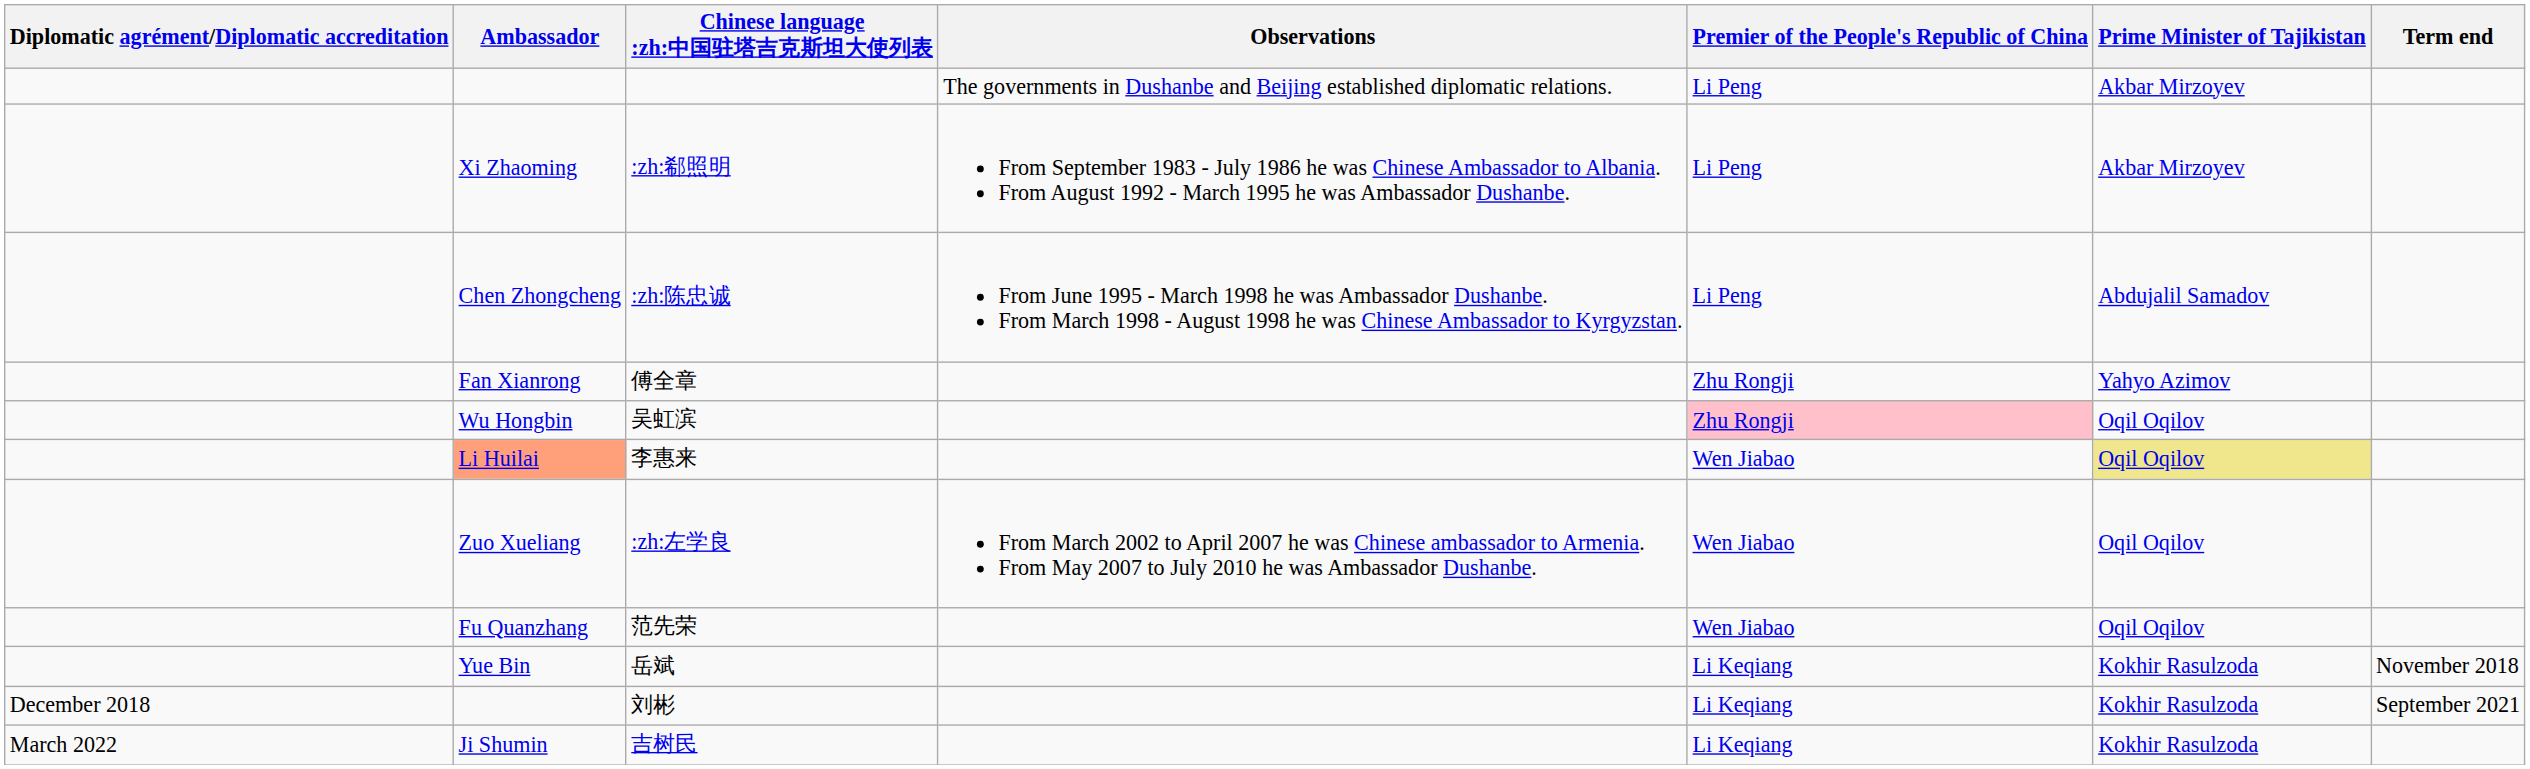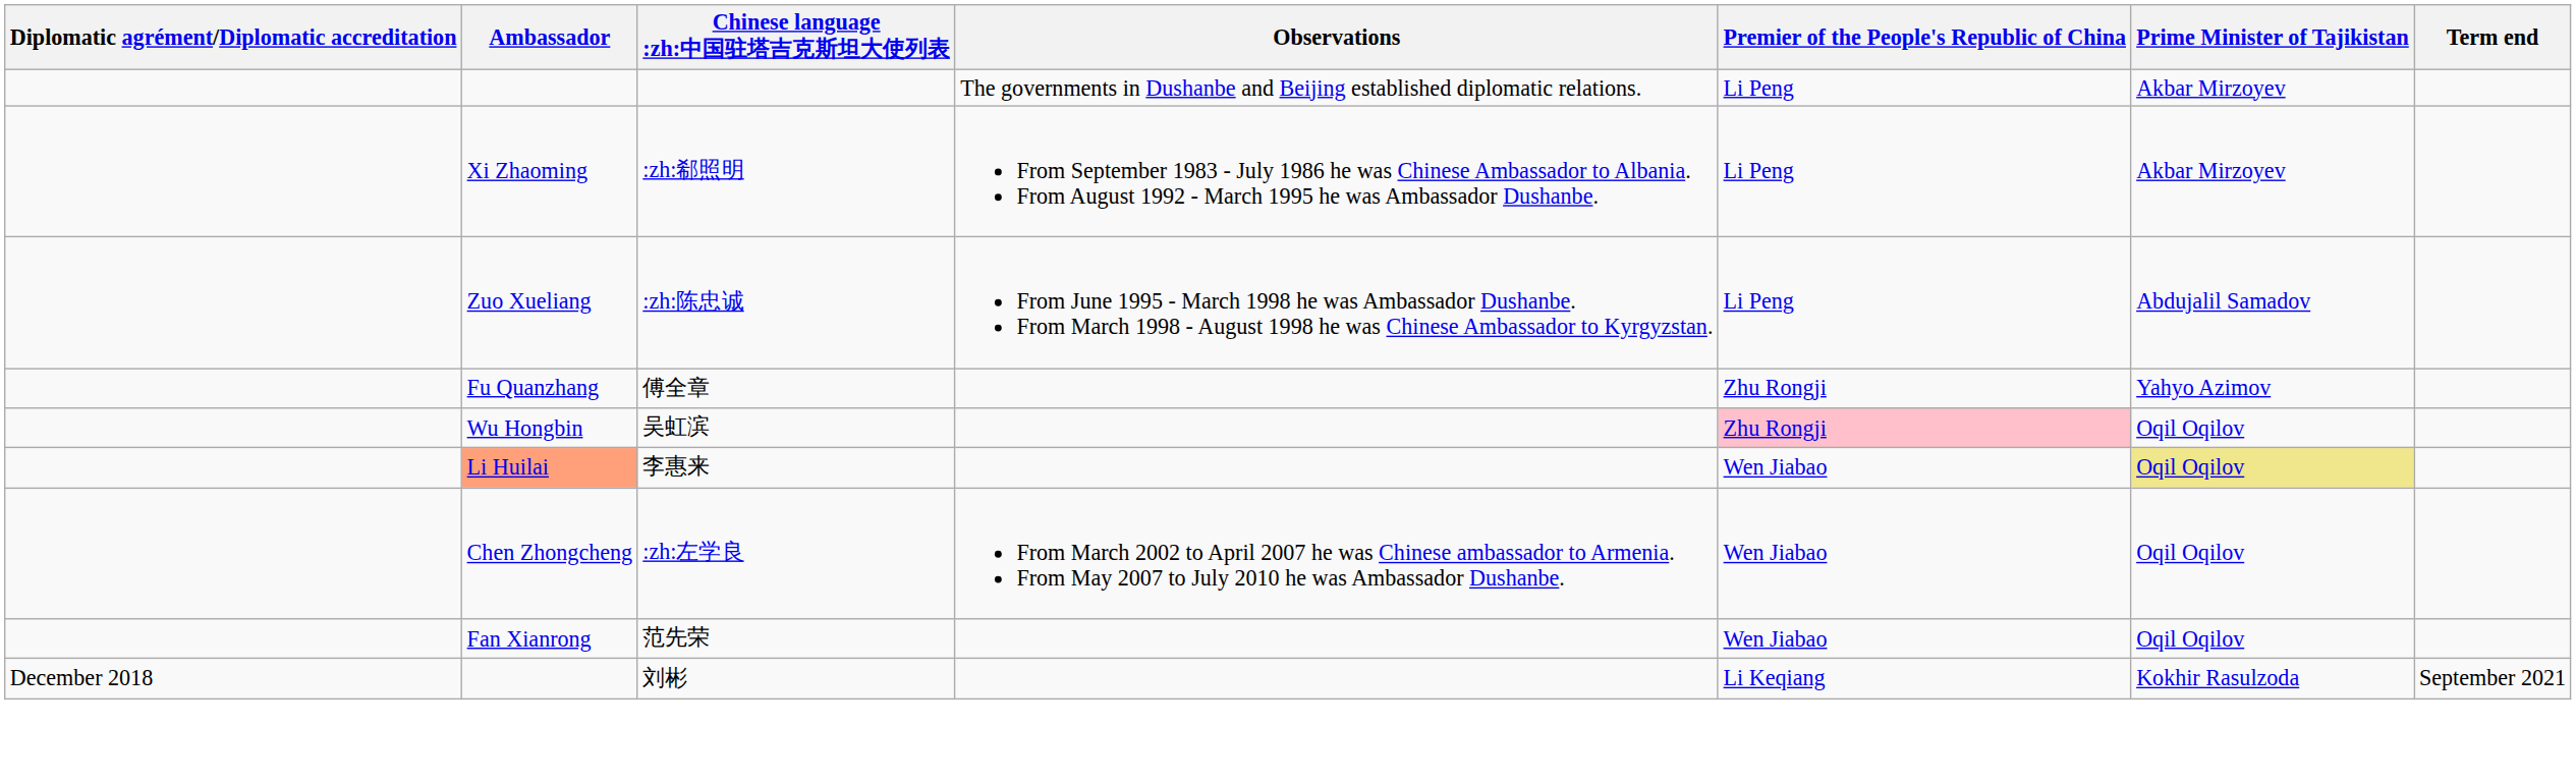 <table class="wikitable sortable">
 <tr>
 <th>Diplomatic <a href='#'>agrément</a>/<a href='#'>Diplomatic accreditation</a></th>
 <th><a href='#'>Ambassador</a></th>
 <th><a href='#'>Chinese language</a><br><a href='#'>:zh:中国驻塔吉克斯坦大使列表</a></th>
 <th>Observations</th>
 <th><a href='#'>Premier of the People's Republic of China</a></th>
 <th><a href='#'>Prime Minister of Tajikistan</a></th>
 <th>Term end</th>
 </tr>
 <tr>
 <td></td>
 <td></td>
 <td></td>
 <td>The governments in <a href='#'>Dushanbe</a> and <a href='#'>Beijing</a> established diplomatic relations.</td>
 <td><a href='#'>Li Peng</a></td>
 <td><a href='#'>Akbar Mirzoyev</a></td>
 <td></td>
 </tr>
 <tr>
 <td></td>
 <td><a href='#'>Xi Zhaoming</a></td>
 <td><a href='#'>:zh:郗照明</a></td>
 <td><br><ul><li>From September 1983 - July 1986 he was <a href='#'>Chinese Ambassador to Albania</a>.</li><li>From August 1992 - March 1995 he was Ambassador <a href='#'>Dushanbe</a>.</li></ul></td>
 <td><a href='#'>Li Peng</a></td>
 <td><a href='#'>Akbar Mirzoyev</a></td>
 <td></td>
 </tr>
 <tr>
 <td></td>
-<td><a href='#'>Chen Zhongcheng</a></td>
+<td><a href='#'>Zuo Xueliang</a></td>
 <td><a href='#'>:zh:陈忠诚</a></td>
 <td><br><ul><li>From June 1995 - March 1998 he was Ambassador <a href='#'>Dushanbe</a>.</li><li>From March 1998 - August 1998 he was <a href='#'>Chinese Ambassador to Kyrgyzstan</a>.</li></ul></td>
 <td><a href='#'>Li Peng</a></td>
 <td><a href='#'>Abdujalil Samadov</a></td>
 <td></td>
 </tr>
 <tr>
 <td></td>
-<td><a href='#'>Fan Xianrong</a></td>
+<td><a href='#'>Fu Quanzhang</a></td>
 <td>傅全章</td>
 <td></td>
 <td><a href='#'>Zhu Rongji</a></td>
 <td><a href='#'>Yahyo Azimov</a></td>
 <td></td>
 </tr>
 <tr>
 <td></td>
 <td><a href='#'>Wu Hongbin</a></td>
 <td>吴虹滨</td>
 <td></td>
 <td style="background: pink;"><a href='#'>Zhu Rongji</a></td>
 <td><a href='#'>Oqil Oqilov</a></td>
 <td></td>
 </tr>
 <tr>
 <td></td>
 <td style="background: lightsalmon;"><a href='#'>Li Huilai</a></td>
 <td>李惠来</td>
 <td></td>
 <td><a href='#'>Wen Jiabao</a></td>
 <td style="background: khaki;"><a href='#'>Oqil Oqilov</a></td>
 <td></td>
 </tr>
 <tr>
 <td></td>
-<td><a href='#'>Zuo Xueliang</a></td>
+<td><a href='#'>Chen Zhongcheng</a></td>
 <td><a href='#'>:zh:左学良</a></td>
 <td><br><ul><li>From March 2002 to April 2007 he was <a href='#'>Chinese ambassador to Armenia</a>.</li><li>From May 2007 to July 2010 he was Ambassador <a href='#'>Dushanbe</a>.</li></ul></td>
 <td><a href='#'>Wen Jiabao</a></td>
 <td><a href='#'>Oqil Oqilov</a></td>
 <td></td>
 </tr>
 <tr>
 <td></td>
-<td><a href='#'>Fu Quanzhang</a></td>
+<td><a href='#'>Fan Xianrong</a></td>
 <td>范先荣</td>
 <td></td>
 <td><a href='#'>Wen Jiabao</a></td>
 <td><a href='#'>Oqil Oqilov</a></td>
 <td></td>
-</tr>
-<tr>
-<td></td>
-<td><a href='#'>Yue Bin</a></td>
-<td>岳斌</td>
-<td></td>
-<td><a href='#'>Li Keqiang</a></td>
-<td><a href='#'>Kokhir Rasulzoda</a></td>
-<td>November 2018</td>
 </tr>
 <tr>
 <td>December 2018</td>
 <td></td>
 <td>刘彬</td>
 <td></td>
 <td><a href='#'>Li Keqiang</a></td>
 <td><a href='#'>Kokhir Rasulzoda</a></td>
 <td>September 2021</td>
 </tr>
-<tr>
-<td>March 2022</td>
-<td><a href='#'>Ji Shumin</a></td>
-<td><a href='#'>吉树民</a></td>
-<td></td>
-<td><a href='#'>Li Keqiang</a></td>
-<td><a href='#'>Kokhir Rasulzoda</a></td>
-<td></td>
-</tr>
 </table>
